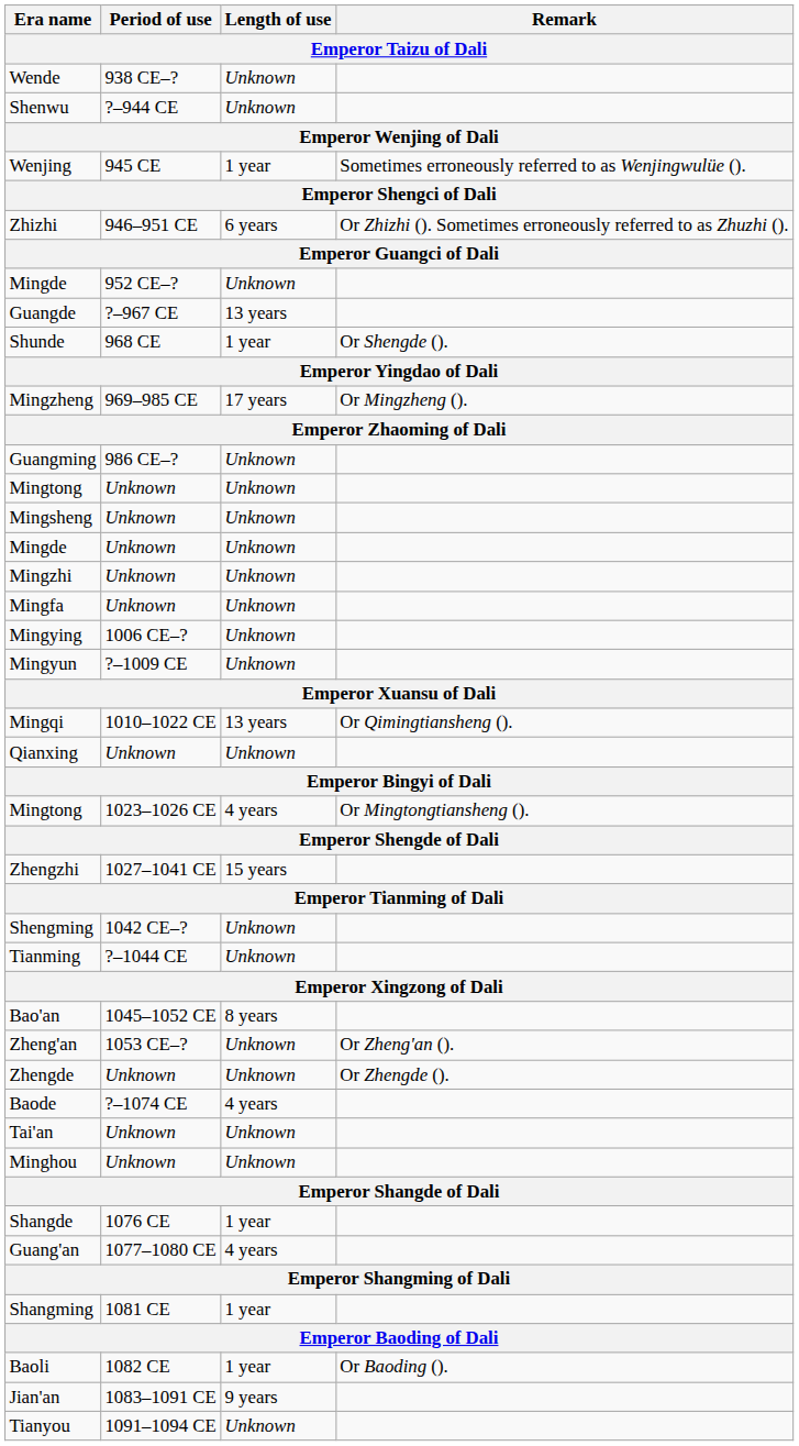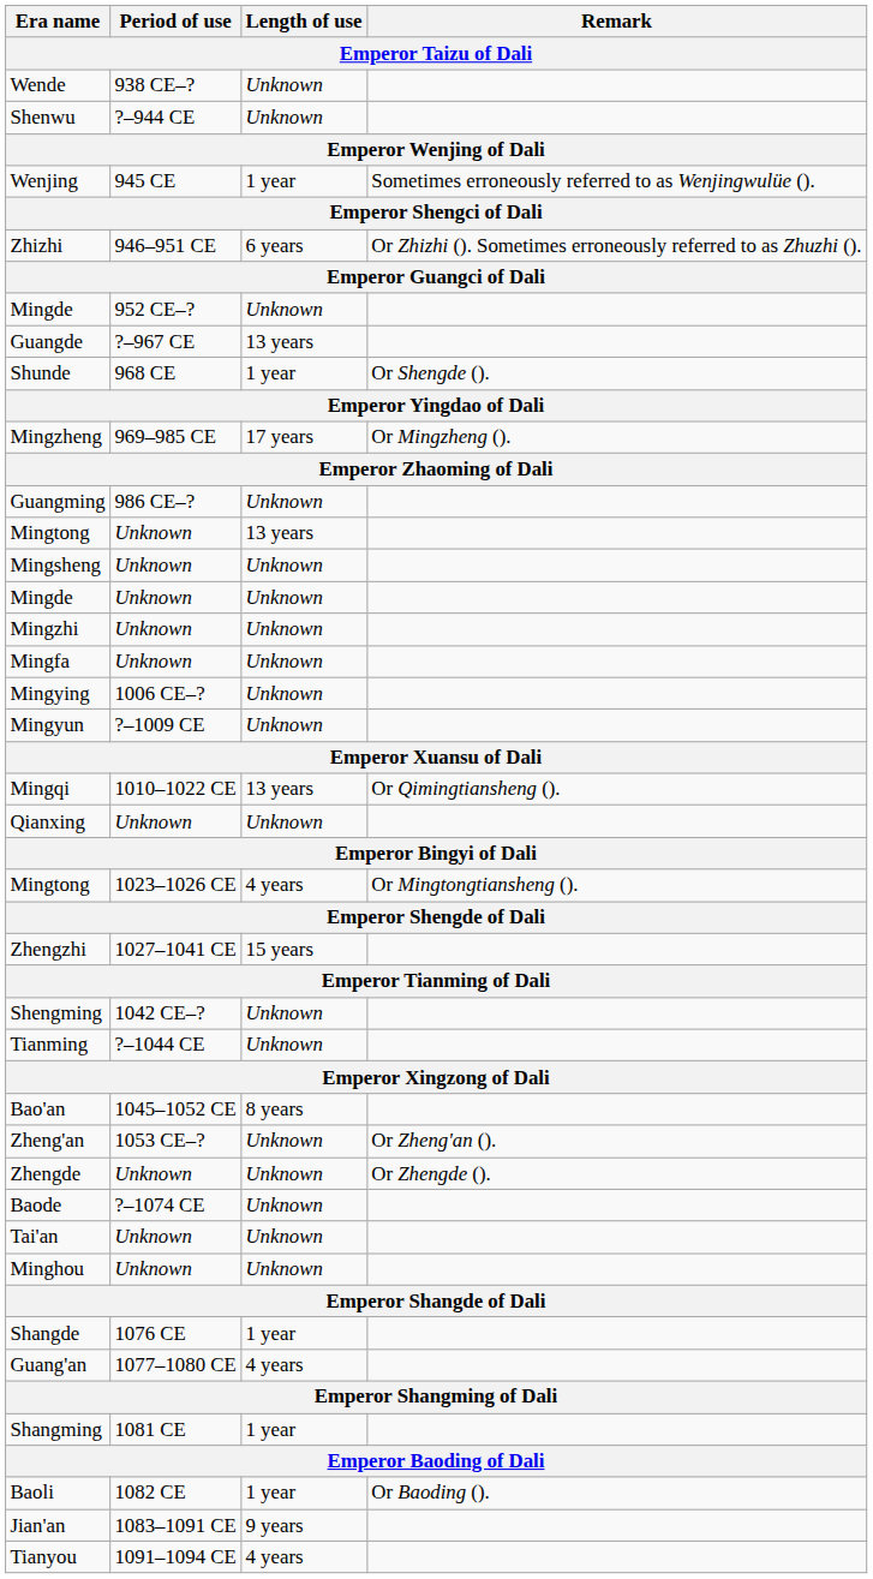 <table class="wikitable">
 <tr>
 <th>Era name</th>
 <th>Period of use</th>
 <th>Length of use</th>
 <th>Remark</th>
 </tr>
 <tr>
 <th colspan="4"><a href='#'>Emperor Taizu of Dali</a><br></th>
 </tr>
 <tr>
 <td>Wende<br></td>
 <td>938 CE–?</td>
 <td><em>Unknown</em></td>
 <td></td>
 </tr>
 <tr>
 <td>Shenwu<br></td>
 <td>?–944 CE</td>
 <td><em>Unknown</em></td>
 <td></td>
 </tr>
 <tr>
 <th colspan="4">Emperor Wenjing of Dali<br></th>
 </tr>
 <tr>
 <td>Wenjing<br></td>
 <td>945 CE</td>
 <td>1 year</td>
 <td>Sometimes erroneously referred to as <em>Wenjingwulüe</em> ().</td>
 </tr>
 <tr>
 <th colspan="4">Emperor Shengci of Dali<br></th>
 </tr>
 <tr>
 <td>Zhizhi<br></td>
 <td>946–951 CE</td>
 <td>6 years</td>
 <td>Or <em>Zhizhi</em> (). Sometimes erroneously referred to as <em>Zhuzhi</em> ().</td>
 </tr>
 <tr>
 <th colspan="4">Emperor Guangci of Dali<br></th>
 </tr>
 <tr>
 <td>Mingde<br></td>
 <td>952 CE–?</td>
 <td><em>Unknown</em></td>
 <td></td>
 </tr>
 <tr>
 <td>Guangde<br></td>
 <td>?–967 CE</td>
 <td>13 years</td>
 <td></td>
 </tr>
 <tr>
 <td>Shunde<br></td>
 <td>968 CE</td>
 <td>1 year</td>
 <td>Or <em>Shengde</em> ().</td>
 </tr>
 <tr>
 <th colspan="4">Emperor Yingdao of Dali<br></th>
 </tr>
 <tr>
 <td>Mingzheng<br></td>
 <td>969–985 CE</td>
 <td>17 years</td>
 <td>Or <em>Mingzheng</em> ().</td>
 </tr>
 <tr>
 <th colspan="4">Emperor Zhaoming of Dali<br></th>
 </tr>
 <tr>
 <td>Guangming<br></td>
 <td>986 CE–?</td>
 <td><em>Unknown</em></td>
 <td></td>
 </tr>
 <tr>
 <td>Mingtong<br></td>
 <td><em>Unknown</em></td>
-<td><em>Unknown</em></td>
+<td>13 years</td>
 <td></td>
 </tr>
 <tr>
 <td>Mingsheng<br></td>
 <td><em>Unknown</em></td>
 <td><em>Unknown</em></td>
 <td></td>
 </tr>
 <tr>
 <td>Mingde<br></td>
 <td><em>Unknown</em></td>
 <td><em>Unknown</em></td>
 <td></td>
 </tr>
 <tr>
 <td>Mingzhi<br></td>
 <td><em>Unknown</em></td>
 <td><em>Unknown</em></td>
 <td></td>
 </tr>
 <tr>
 <td>Mingfa<br></td>
 <td><em>Unknown</em></td>
 <td><em>Unknown</em></td>
 <td></td>
 </tr>
 <tr>
 <td>Mingying<br></td>
 <td>1006 CE–?</td>
 <td><em>Unknown</em></td>
 <td></td>
 </tr>
 <tr>
 <td>Mingyun<br></td>
 <td>?–1009 CE</td>
 <td><em>Unknown</em></td>
 <td></td>
 </tr>
 <tr>
 <th colspan="4">Emperor Xuansu of Dali<br></th>
 </tr>
 <tr>
 <td>Mingqi<br></td>
 <td>1010–1022 CE</td>
 <td>13 years</td>
 <td>Or <em>Qimingtiansheng</em> ().</td>
 </tr>
 <tr>
 <td>Qianxing<br></td>
 <td><em>Unknown</em></td>
 <td><em>Unknown</em></td>
 <td></td>
 </tr>
 <tr>
 <th colspan="4">Emperor Bingyi of Dali<br></th>
 </tr>
 <tr>
 <td>Mingtong<br></td>
 <td>1023–1026 CE</td>
 <td>4 years</td>
 <td>Or <em>Mingtongtiansheng</em> ().</td>
 </tr>
 <tr>
 <th colspan="4">Emperor Shengde of Dali<br></th>
 </tr>
 <tr>
 <td>Zhengzhi<br></td>
 <td>1027–1041 CE</td>
 <td>15 years</td>
 <td></td>
 </tr>
 <tr>
 <th colspan="4">Emperor Tianming of Dali<br></th>
 </tr>
 <tr>
 <td>Shengming<br></td>
 <td>1042 CE–?</td>
 <td><em>Unknown</em></td>
 <td></td>
 </tr>
 <tr>
 <td>Tianming<br></td>
 <td>?–1044 CE</td>
 <td><em>Unknown</em></td>
 <td></td>
 </tr>
 <tr>
 <th colspan="4">Emperor Xingzong of Dali<br></th>
 </tr>
 <tr>
 <td>Bao'an<br></td>
 <td>1045–1052 CE</td>
 <td>8 years</td>
 <td></td>
 </tr>
 <tr>
 <td>Zheng'an<br></td>
 <td>1053 CE–?</td>
 <td><em>Unknown</em></td>
 <td>Or <em>Zheng'an</em> ().</td>
 </tr>
 <tr>
 <td>Zhengde<br></td>
 <td><em>Unknown</em></td>
 <td><em>Unknown</em></td>
 <td>Or <em>Zhengde</em> ().</td>
 </tr>
 <tr>
 <td>Baode<br></td>
 <td>?–1074 CE</td>
-<td>4 years</td>
+<td><em>Unknown</em></td>
 <td></td>
 </tr>
 <tr>
 <td>Tai'an<br></td>
 <td><em>Unknown</em></td>
 <td><em>Unknown</em></td>
 <td></td>
 </tr>
 <tr>
 <td>Minghou<br></td>
 <td><em>Unknown</em></td>
 <td><em>Unknown</em></td>
 <td></td>
 </tr>
 <tr>
 <th colspan="4">Emperor Shangde of Dali<br></th>
 </tr>
 <tr>
 <td>Shangde<br></td>
 <td>1076 CE</td>
 <td>1 year</td>
 <td></td>
 </tr>
 <tr>
 <td>Guang'an<br></td>
 <td>1077–1080 CE</td>
 <td>4 years</td>
 <td></td>
 </tr>
 <tr>
 <th colspan="4">Emperor Shangming of Dali<br></th>
 </tr>
 <tr>
 <td>Shangming<br></td>
 <td>1081 CE</td>
 <td>1 year</td>
 <td></td>
 </tr>
 <tr>
 <th colspan="4"><a href='#'>Emperor Baoding of Dali</a><br></th>
 </tr>
 <tr>
 <td>Baoli<br></td>
 <td>1082 CE</td>
 <td>1 year</td>
 <td>Or <em>Baoding</em> ().</td>
 </tr>
 <tr>
 <td>Jian'an<br></td>
 <td>1083–1091 CE</td>
 <td>9 years</td>
 <td></td>
 </tr>
 <tr>
 <td>Tianyou<br></td>
 <td>1091–1094 CE</td>
-<td><em>Unknown</em></td>
+<td>4 years</td>
 <td></td>
 </tr>
 </table>
